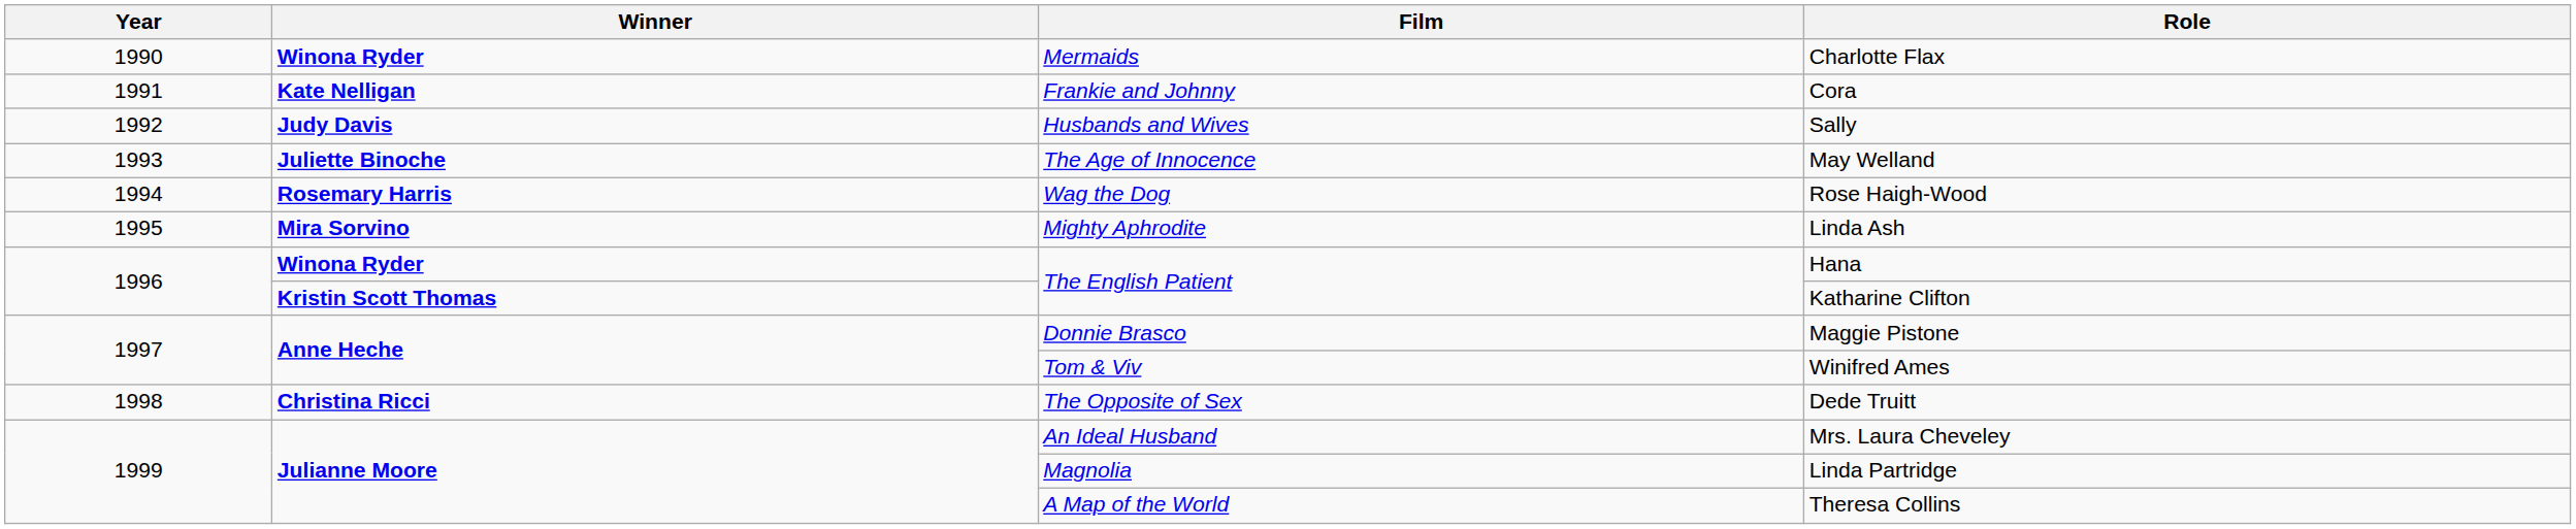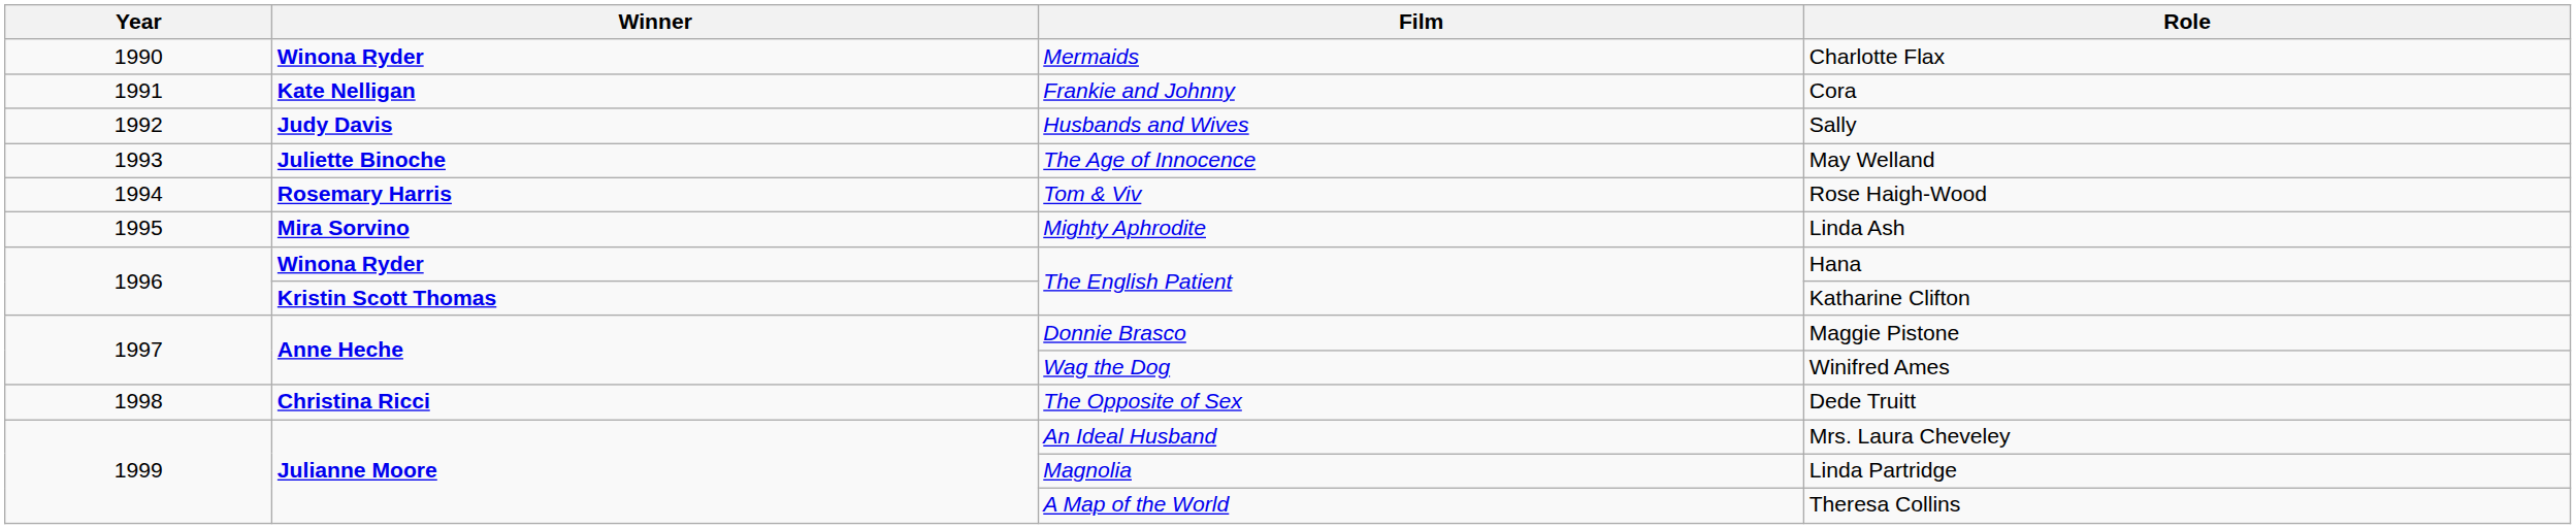 <table class="wikitable" width="95%" cellpadding="5">
 <tr>
 <th width="100"><strong>Year</strong></th>
 <th width="300"><strong>Winner</strong></th>
 <th width="300"><strong>Film</strong></th>
 <th width="300"><strong>Role</strong></th>
 </tr>
 <tr>
 <td style="text-align:center;">1990</td>
 <td><strong><a href='#'>Winona Ryder</a></strong></td>
 <td><em><a href='#'>Mermaids</a></em></td>
 <td>Charlotte Flax</td>
 </tr>
 <tr>
 <td style="text-align:center;">1991</td>
 <td><strong><a href='#'>Kate Nelligan</a></strong></td>
 <td><em><a href='#'>Frankie and Johnny</a></em></td>
 <td>Cora</td>
 </tr>
 <tr>
 <td style="text-align:center;">1992</td>
 <td><strong><a href='#'>Judy Davis</a></strong></td>
 <td><em><a href='#'>Husbands and Wives</a></em></td>
 <td>Sally</td>
 </tr>
 <tr>
 <td style="text-align:center;">1993</td>
 <td><strong><a href='#'>Juliette Binoche</a></strong></td>
 <td><em><a href='#'>The Age of Innocence</a></em></td>
 <td>May Welland</td>
 </tr>
 <tr>
 <td style="text-align:center;">1994</td>
 <td><strong><a href='#'>Rosemary Harris</a></strong></td>
-<td><em><a href='#'>Wag the Dog</a></em></td>
+<td><em><a href='#'>Tom & Viv</a></em></td>
 <td>Rose Haigh-Wood</td>
 </tr>
 <tr>
 <td style="text-align:center;">1995</td>
 <td><strong><a href='#'>Mira Sorvino</a></strong></td>
 <td><em><a href='#'>Mighty Aphrodite</a></em></td>
 <td>Linda Ash</td>
 </tr>
 <tr>
 <td rowspan="2" style="text-align:center;">1996</td>
 <td><strong><a href='#'>Winona Ryder</a></strong></td>
 <td rowspan="2"><em><a href='#'>The English Patient</a></em></td>
 <td>Hana</td>
 </tr>
 <tr>
 <td><strong><a href='#'>Kristin Scott Thomas</a></strong></td>
 <td>Katharine Clifton</td>
 </tr>
 <tr>
 <td rowspan="2" style="text-align:center;">1997</td>
 <td rowspan="2"><strong><a href='#'>Anne Heche</a></strong></td>
 <td><em><a href='#'>Donnie Brasco</a></em></td>
 <td>Maggie Pistone</td>
 </tr>
 <tr>
-<td><em><a href='#'>Tom & Viv</a></em></td>
+<td><em><a href='#'>Wag the Dog</a></em></td>
 <td>Winifred Ames</td>
 </tr>
 <tr>
 <td style="text-align:center;">1998</td>
 <td><strong><a href='#'>Christina Ricci</a></strong></td>
 <td><em><a href='#'>The Opposite of Sex</a></em></td>
 <td>Dede Truitt</td>
 </tr>
 <tr>
 <td rowspan="3" style="text-align:center;">1999</td>
 <td rowspan="3"><strong><a href='#'>Julianne Moore</a></strong></td>
 <td><em><a href='#'>An Ideal Husband</a></em></td>
 <td>Mrs. Laura Cheveley</td>
 </tr>
 <tr>
 <td><em><a href='#'>Magnolia</a></em></td>
 <td>Linda Partridge</td>
 </tr>
 <tr>
 <td><em><a href='#'>A Map of the World</a></em></td>
 <td>Theresa Collins</td>
 </tr>
 </table>
